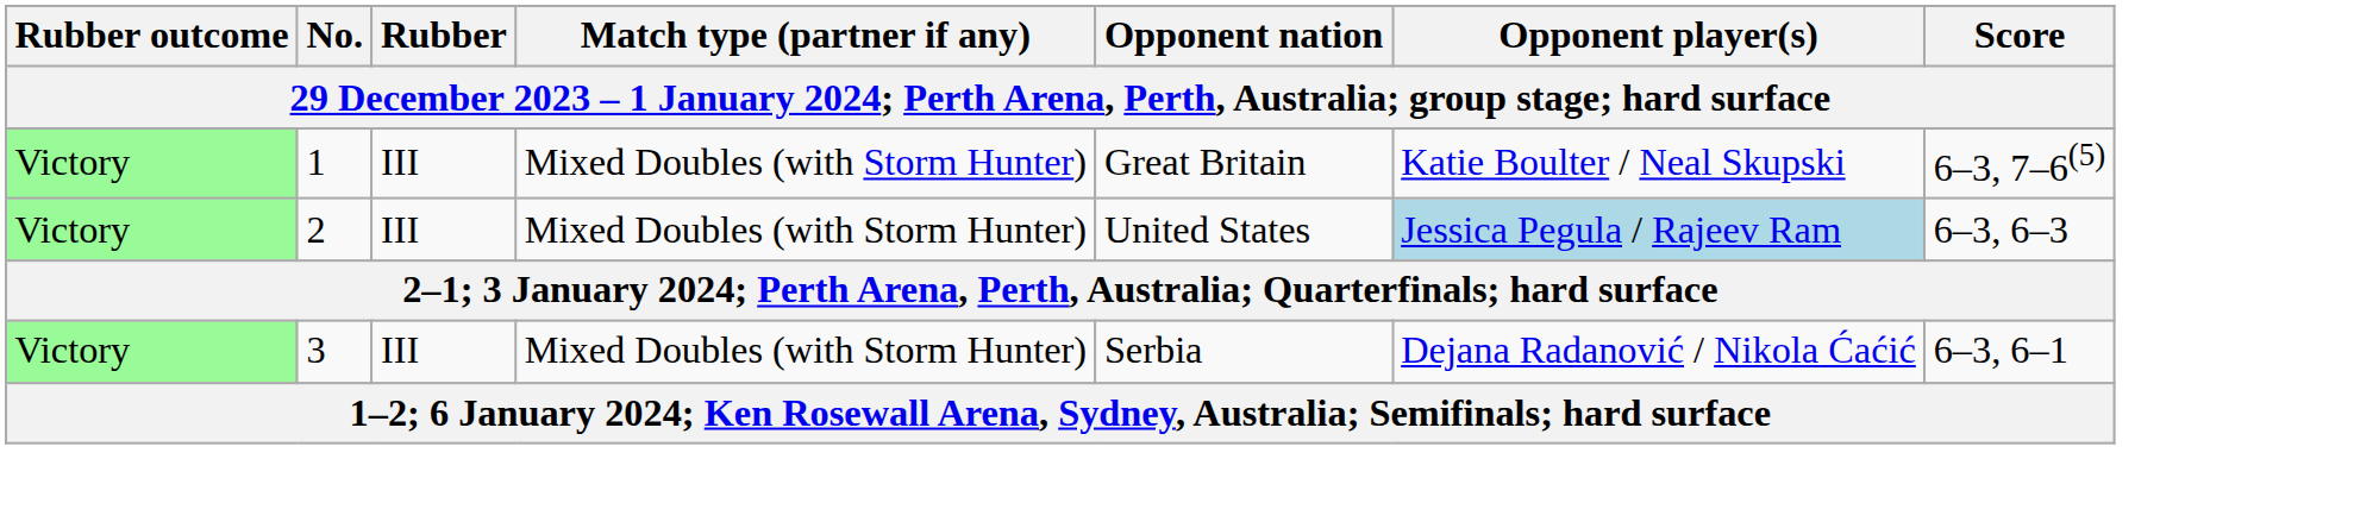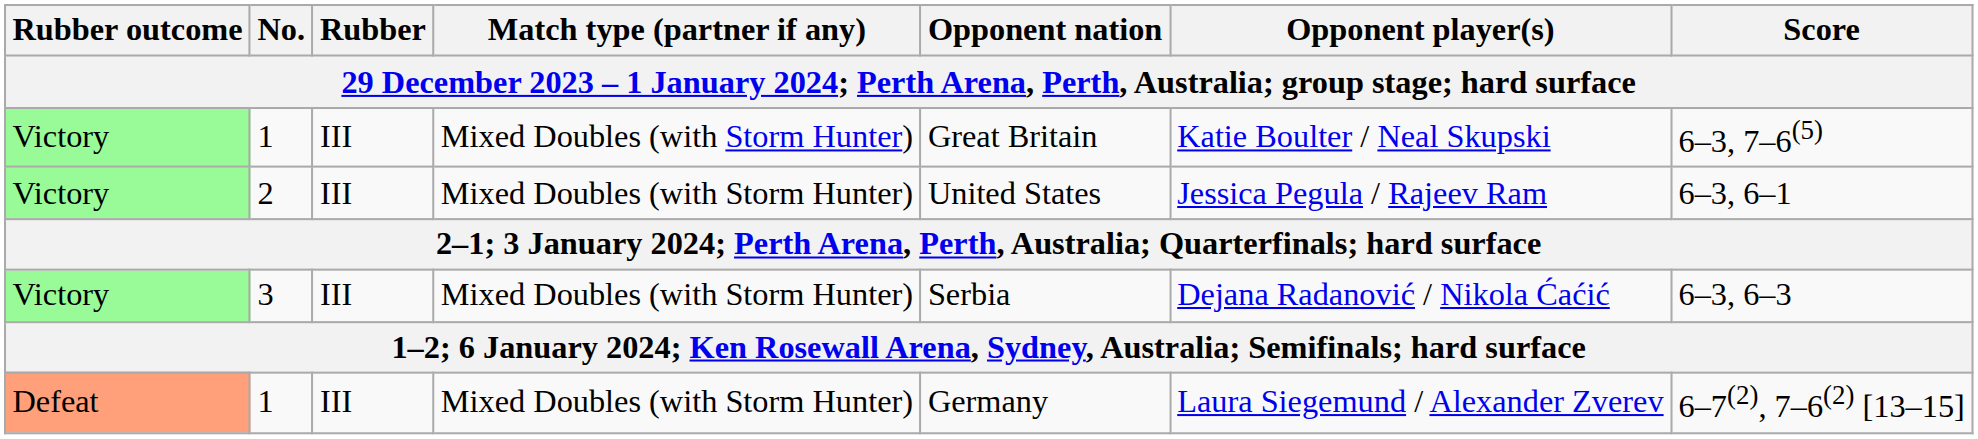 <table class=wikitable>
 <tr>
 <th>Rubber outcome</th>
 <th>No.</th>
 <th>Rubber</th>
 <th>Match type (partner if any)</th>
 <th>Opponent nation</th>
 <th>Opponent player(s)</th>
 <th>Score</th>
 </tr>
 <tr>
 <th colspan=7> <a href='#'>29 December 2023 – 1 January 2024</a>; <a href='#'>Perth Arena</a>, <a href='#'>Perth</a>, Australia; group stage; hard surface</th>
 </tr>
 <tr>
 <td bgcolor=98FB98>Victory</td>
 <td>1</td>
 <td>III</td>
 <td>Mixed Doubles (with <a href='#'>Storm Hunter</a>)</td>
 <td> Great Britain</td>
 <td><a href='#'>Katie Boulter</a> / <a href='#'>Neal Skupski</a></td>
 <td>6–3, 7–6<sup>(5)</sup></td>
 </tr>
 <tr>
 <td bgcolor="98FB98">Victory</td>
 <td>2</td>
 <td>III</td>
 <td>Mixed Doubles (with Storm Hunter)</td>
 <td> United States</td>
-<td style="background: lightblue;"><a href='#'>Jessica Pegula</a> / <a href='#'>Rajeev Ram</a></td>
-<td>6–3, 6–3</td>
+<td><a href='#'>Jessica Pegula</a> / <a href='#'>Rajeev Ram</a></td>
+<td>6–3, 6–1</td>
 </tr>
 <tr>
 <th colspan="7"> 2–1; 3 January 2024; <a href='#'>Perth Arena</a>, <a href='#'>Perth</a>, Australia; Quarterfinals; hard surface</th>
 </tr>
 <tr>
 <td bgcolor="98FB98">Victory</td>
 <td>3</td>
 <td>III</td>
 <td>Mixed Doubles (with Storm Hunter)</td>
 <td> Serbia</td>
 <td><a href='#'>Dejana Radanović</a> / <a href='#'>Nikola Ćaćić</a></td>
-<td>6–3, 6–1</td>
+<td>6–3, 6–3</td>
 </tr>
 <tr>
 <th colspan="7"> 1–2; 6 January 2024; <a href='#'>Ken Rosewall Arena</a>, <a href='#'>Sydney</a>, Australia; Semifinals; hard surface</th>
 </tr>
+<tr>
+<td bgcolor="FFA07A">Defeat</td>
+<td>1</td>
+<td>III</td>
+<td>Mixed Doubles (with Storm Hunter)</td>
+<td> Germany</td>
+<td><a href='#'>Laura Siegemund</a> / <a href='#'>Alexander Zverev</a></td>
+<td>6–7<sup>(2)</sup>, 7–6<sup>(2)</sup> [13–15]</td>
+</tr>
 </table>
